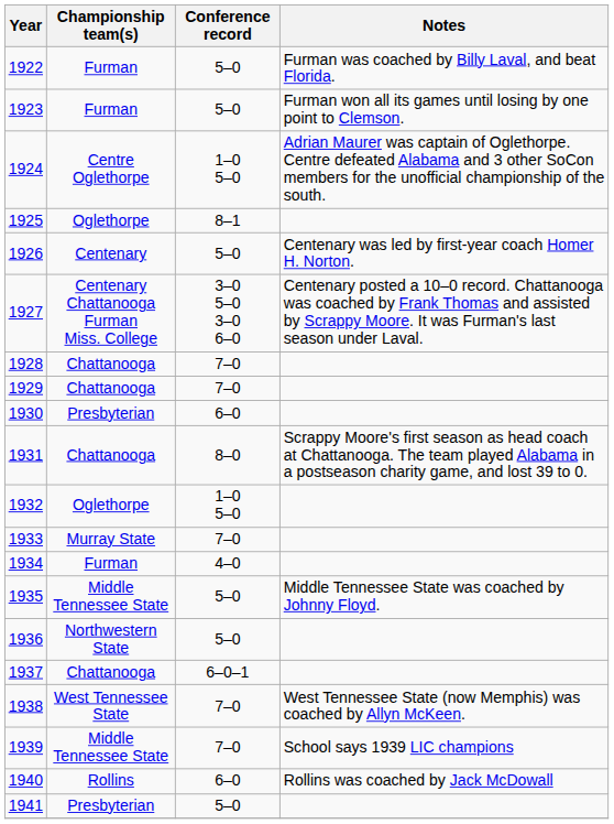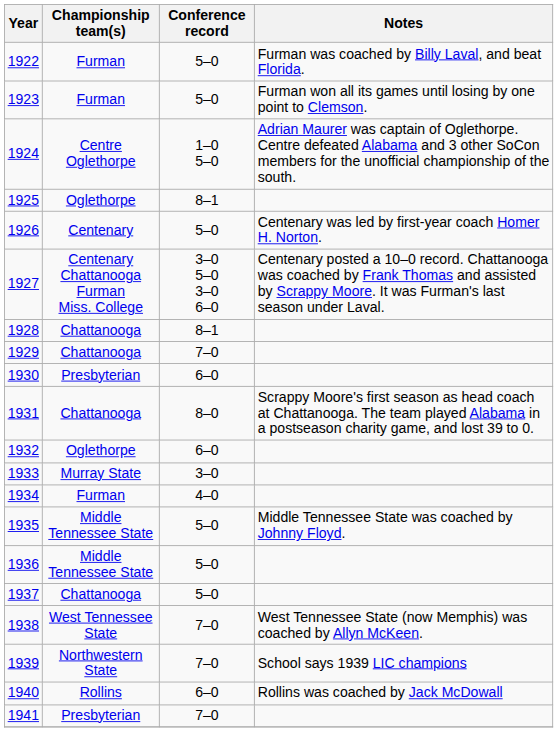 <table class="wikitable sortable" style="margin:1em auto;">
 <tr>
 <th>Year</th>
 <th>Championship team(s)</th>
 <th>Conference record</th>
 <th class="unsortable">Notes</th>
 </tr>
 <tr align="center">
 <td><a href='#'>1922</a></td>
 <td><a href='#'>Furman</a></td>
 <td>5–0</td>
 <td align="left">Furman was coached by <a href='#'>Billy Laval</a>, and beat <a href='#'>Florida</a>.</td>
 </tr>
 <tr align="center">
 <td><a href='#'>1923</a></td>
 <td><a href='#'>Furman</a></td>
 <td>5–0</td>
 <td align="left">Furman won all its games until losing by one point to <a href='#'>Clemson</a>.</td>
 </tr>
 <tr align="center">
 <td><a href='#'>1924</a></td>
 <td><a href='#'>Centre</a><br><a href='#'>Oglethorpe</a></td>
 <td>1–0<br>5–0</td>
 <td align="left"><a href='#'>Adrian Maurer</a> was captain of Oglethorpe. Centre defeated <a href='#'>Alabama</a> and 3 other SoCon members for the unofficial championship of the south.</td>
 </tr>
 <tr align="center">
 <td><a href='#'>1925</a></td>
 <td><a href='#'>Oglethorpe</a></td>
 <td>8–1</td>
 <td align="left"></td>
 </tr>
 <tr align="center">
 <td><a href='#'>1926</a></td>
 <td><a href='#'>Centenary</a></td>
 <td>5–0</td>
 <td align="left">Centenary was led by first-year coach <a href='#'>Homer H. Norton</a>.</td>
 </tr>
 <tr align="center">
 <td><a href='#'>1927</a></td>
 <td><a href='#'>Centenary</a><br><a href='#'>Chattanooga</a><br><a href='#'>Furman</a><br><a href='#'>Miss. College</a></td>
 <td>3–0<br>5–0<br>3–0<br>6–0</td>
 <td align="left">Centenary posted a 10–0 record. Chattanooga was coached by <a href='#'>Frank Thomas</a> and assisted by <a href='#'>Scrappy Moore</a>. It was Furman's last season under Laval.</td>
 </tr>
 <tr align="center">
 <td><a href='#'>1928</a></td>
 <td><a href='#'>Chattanooga</a></td>
-<td>7–0</td>
+<td>8–1</td>
 <td align="left"></td>
 </tr>
 <tr align="center">
 <td><a href='#'>1929</a></td>
 <td><a href='#'>Chattanooga</a></td>
 <td>7–0</td>
 <td align="left"></td>
 </tr>
 <tr align="center">
 <td><a href='#'>1930</a></td>
 <td><a href='#'>Presbyterian</a></td>
 <td>6–0</td>
 <td align="left"></td>
 </tr>
 <tr align="center">
 <td><a href='#'>1931</a></td>
 <td><a href='#'>Chattanooga</a></td>
 <td>8–0</td>
 <td align="left">Scrappy Moore's first season as head coach at Chattanooga.  The team played <a href='#'>Alabama</a> in a postseason charity game, and lost 39 to 0.</td>
 </tr>
 <tr align="center">
 <td><a href='#'>1932</a></td>
 <td><a href='#'>Oglethorpe</a></td>
-<td>1–0<br>5–0</td>
+<td>6–0</td>
 <td align="left"></td>
 </tr>
 <tr align="center">
 <td><a href='#'>1933</a></td>
 <td><a href='#'>Murray State</a></td>
-<td>7–0</td>
+<td>3–0</td>
 <td align="left"></td>
 </tr>
 <tr align="center">
 <td><a href='#'>1934</a></td>
 <td><a href='#'>Furman</a></td>
 <td>4–0</td>
 <td align="left"></td>
 </tr>
 <tr align="center">
 <td><a href='#'>1935</a></td>
 <td><a href='#'>Middle Tennessee State</a></td>
 <td>5–0</td>
 <td align="left">Middle Tennessee State was coached by <a href='#'>Johnny Floyd</a>.</td>
 </tr>
 <tr align="center">
 <td><a href='#'>1936</a></td>
-<td><a href='#'>Northwestern State</a></td>
+<td><a href='#'>Middle Tennessee State</a></td>
 <td>5–0</td>
 <td align="left"></td>
 </tr>
 <tr align="center">
 <td><a href='#'>1937</a></td>
 <td><a href='#'>Chattanooga</a></td>
-<td>6–0–1</td>
+<td>5–0</td>
 <td align="left"></td>
 </tr>
 <tr align="center">
 <td><a href='#'>1938</a></td>
 <td><a href='#'>West Tennessee State</a></td>
 <td>7–0</td>
 <td align="left">West Tennessee State (now Memphis) was coached by <a href='#'>Allyn McKeen</a>.</td>
 </tr>
 <tr align="center">
 <td><a href='#'>1939</a></td>
-<td><a href='#'>Middle Tennessee State</a></td>
+<td><a href='#'>Northwestern State</a></td>
 <td>7–0</td>
 <td align="left">School says 1939 <a href='#'>LIC champions</a></td>
 </tr>
 <tr align="center">
 <td><a href='#'>1940</a></td>
 <td><a href='#'>Rollins</a></td>
 <td>6–0</td>
 <td align="left">Rollins was coached by <a href='#'>Jack McDowall</a></td>
 </tr>
 <tr align="center">
 <td><a href='#'>1941</a></td>
 <td><a href='#'>Presbyterian</a></td>
-<td>5–0</td>
+<td>7–0</td>
 <td align="left"></td>
 </tr>
 <tr align="center">
 </tr>
 </table>
